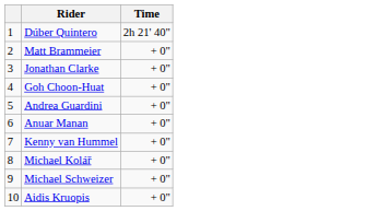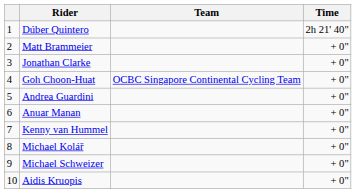 <table class=wikitable>
 <tr>
 <th></th>
 <th>Rider</th>
+<th>Team</th>
 <th>Time</th>
 </tr>
 <tr>
 <td>1</td>
 <td> <a href='#'>Dúber Quintero</a> </td>
+<td></td>
 <td align=right>2h 21' 40"</td>
 </tr>
 <tr>
 <td>2</td>
 <td> <a href='#'>Matt Brammeier</a></td>
+<td></td>
 <td align=right>+ 0"</td>
 </tr>
 <tr>
 <td>3</td>
 <td> <a href='#'>Jonathan Clarke</a></td>
+<td></td>
 <td align=right>+ 0"</td>
 </tr>
 <tr>
 <td>4</td>
 <td> <a href='#'>Goh Choon-Huat</a> </td>
+<td><a href='#'>OCBC Singapore Continental Cycling Team</a></td>
 <td align=right>+ 0"</td>
 </tr>
 <tr>
 <td>5</td>
 <td> <a href='#'>Andrea Guardini</a></td>
+<td></td>
 <td align=right>+ 0"</td>
 </tr>
 <tr>
 <td>6</td>
 <td> <a href='#'>Anuar Manan</a></td>
+<td></td>
 <td align=right>+ 0"</td>
 </tr>
 <tr>
 <td>7</td>
 <td> <a href='#'>Kenny van Hummel</a></td>
+<td></td>
 <td align=right>+ 0"</td>
 </tr>
 <tr>
 <td>8</td>
 <td> <a href='#'>Michael Kolář</a></td>
+<td></td>
 <td align=right>+ 0"</td>
 </tr>
 <tr>
 <td>9</td>
 <td> <a href='#'>Michael Schweizer</a></td>
+<td></td>
 <td align=right>+ 0"</td>
 </tr>
 <tr>
 <td>10</td>
 <td> <a href='#'>Aidis Kruopis</a></td>
+<td></td>
 <td align=right>+ 0"</td>
 </tr>
 </table>
